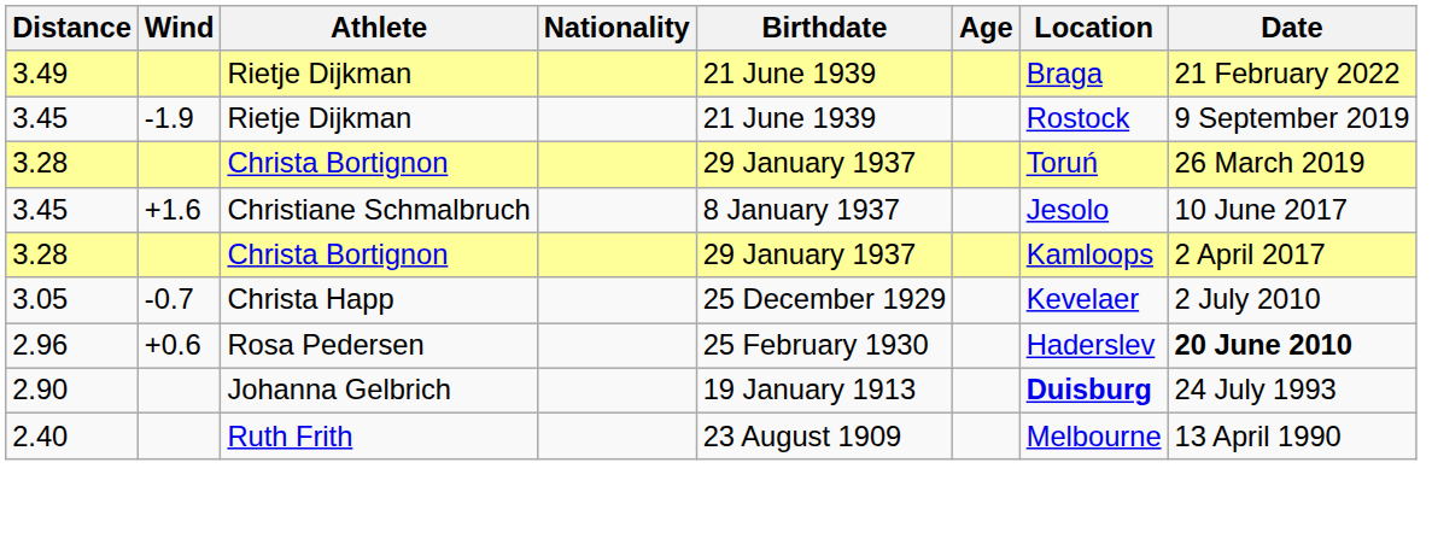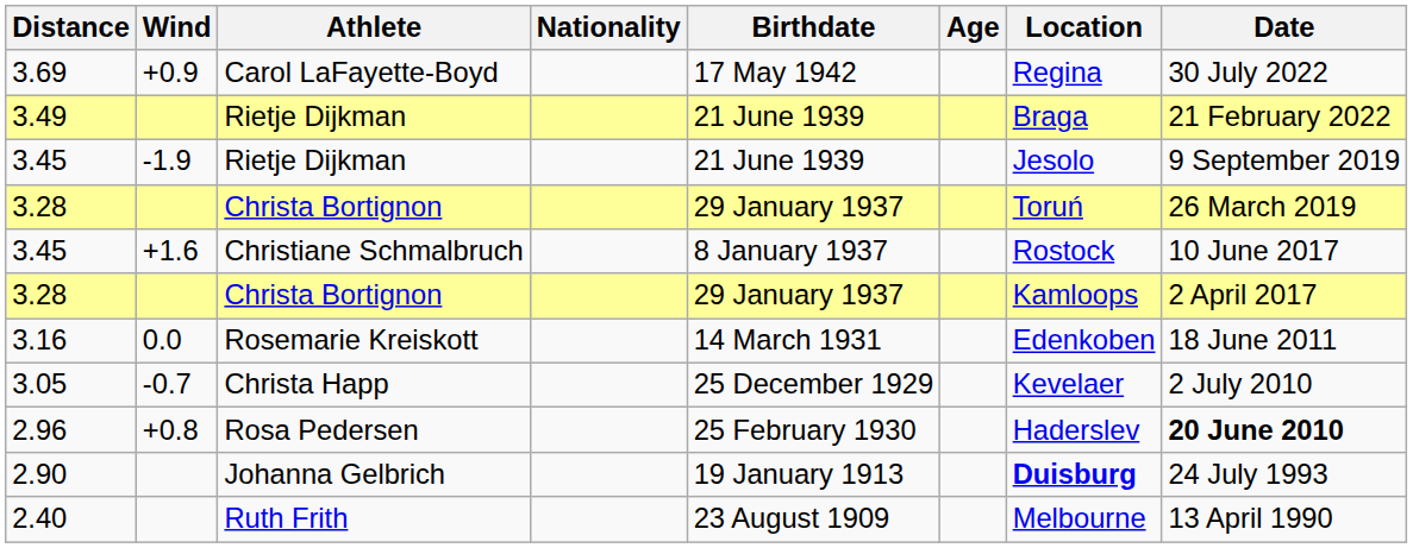 <table class="wikitable">
 <tr>
 <th>Distance</th>
 <th>Wind</th>
 <th>Athlete</th>
 <th>Nationality</th>
 <th>Birthdate</th>
 <th>Age</th>
 <th>Location</th>
 <th>Date</th>
+</tr>
+<tr>
+<td>3.69</td>
+<td>+0.9</td>
+<td>Carol LaFayette-Boyd</td>
+<td></td>
+<td>17 May 1942</td>
+<td></td>
+<td><a href='#'>Regina</a></td>
+<td>30 July 2022</td>
 </tr>
 <tr style="background:#ff9;">
 <td>3.49 </td>
 <td></td>
 <td>Rietje Dijkman</td>
 <td></td>
 <td>21 June 1939</td>
 <td></td>
 <td><a href='#'>Braga</a></td>
 <td>21 February 2022</td>
 </tr>
 <tr>
 <td>3.45</td>
 <td>-1.9</td>
 <td>Rietje Dijkman</td>
 <td></td>
 <td>21 June 1939</td>
 <td></td>
-<td><a href='#'>Rostock</a></td>
+<td><a href='#'>Jesolo</a></td>
 <td>9 September 2019</td>
 </tr>
 <tr style="background:#ff9;">
 <td>3.28 </td>
 <td></td>
 <td><a href='#'>Christa Bortignon</a></td>
 <td></td>
 <td>29 January 1937</td>
 <td></td>
 <td><a href='#'>Toruń</a></td>
 <td>26 March 2019</td>
 </tr>
 <tr>
 <td>3.45</td>
 <td>+1.6</td>
 <td>Christiane Schmalbruch</td>
 <td></td>
 <td>8 January 1937</td>
 <td></td>
-<td><a href='#'>Jesolo</a></td>
+<td><a href='#'>Rostock</a></td>
 <td>10 June 2017</td>
 </tr>
 <tr style="background:#ff9;">
 <td>3.28 </td>
 <td></td>
 <td><a href='#'>Christa Bortignon</a></td>
 <td></td>
 <td>29 January 1937</td>
 <td></td>
 <td><a href='#'>Kamloops</a></td>
 <td>2 April 2017</td>
 </tr>
 <tr>
+<td>3.16</td>
+<td>0.0</td>
+<td>Rosemarie Kreiskott</td>
+<td></td>
+<td>14 March 1931</td>
+<td></td>
+<td><a href='#'>Edenkoben</a></td>
+<td>18 June 2011</td>
+</tr>
+<tr>
 <td>3.05</td>
 <td>-0.7</td>
 <td>Christa Happ</td>
 <td></td>
 <td>25 December 1929</td>
 <td></td>
 <td><a href='#'>Kevelaer</a></td>
 <td>2 July 2010</td>
 </tr>
 <tr>
 <td>2.96</td>
-<td>+0.6</td>
+<td>+0.8</td>
 <td>Rosa Pedersen</td>
 <td></td>
 <td>25 February 1930</td>
 <td></td>
 <td><a href='#'>Haderslev</a></td>
 <td><strong>20 June 2010</strong></td>
 </tr>
 <tr>
 <td>2.90</td>
 <td></td>
 <td>Johanna Gelbrich</td>
 <td></td>
 <td>19 January 1913</td>
 <td></td>
 <td><strong><a href='#'>Duisburg</a></strong></td>
 <td>24 July 1993</td>
 </tr>
 <tr>
 <td>2.40</td>
 <td></td>
 <td><a href='#'>Ruth Frith</a></td>
 <td></td>
 <td>23 August 1909</td>
 <td></td>
 <td><a href='#'>Melbourne</a></td>
 <td>13 April 1990</td>
 </tr>
 </table>
